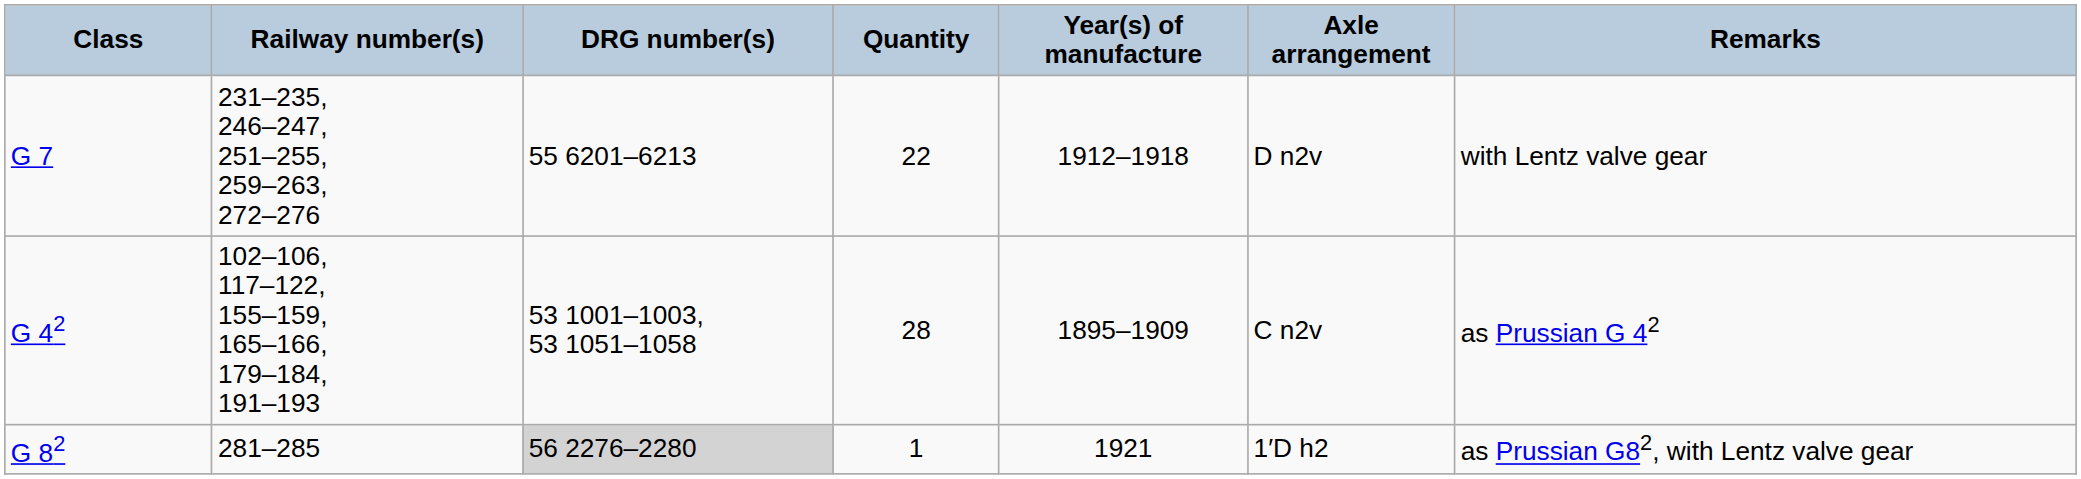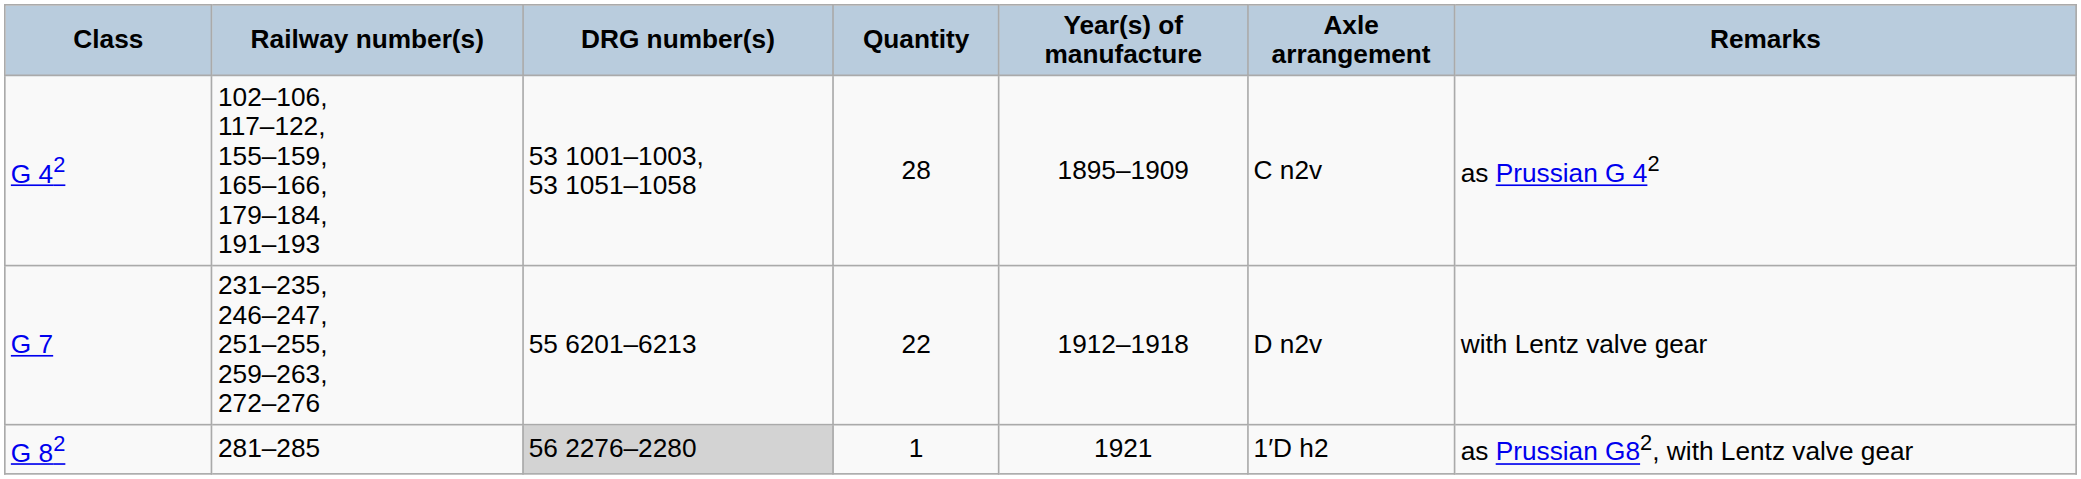 <table class="wikitable"  width="100%">
 <tr>
 <th style="background:#b9ccdd" width="10%">Class</th>
 <th style="background:#b9ccdd" width="15%">Railway number(s)</th>
 <th style="background:#b9ccdd" width="15%">DRG number(s)</th>
 <th style="background:#b9ccdd" width="8%">Quantity</th>
 <th style="background:#b9ccdd" width="12%">Year(s) of manufacture</th>
 <th style="background:#b9ccdd" width="10%">Axle arrangement</th>
 <th style="background:#b9ccdd" width="30%">Remarks</th>
 </tr>
 <tr>
+<td><a href='#'>G 4<sup>2</sup></a></td>
+<td>102–106, <br>117–122, <br>155–159, <br>165–166, <br>179–184, <br>191–193</td>
+<td>53 1001–1003, <br>53 1051–1058</td>
+<td align="center">28</td>
+<td align="center">1895–1909</td>
+<td>C n2v</td>
+<td>as <a href='#'>Prussian G 4</a><sup>2</sup></td>
+</tr>
+<tr>
 <td><a href='#'>G 7</a></td>
 <td>231–235, <br>246–247, <br>251–255, <br>259–263, <br>272–276</td>
 <td>55 6201–6213</td>
 <td align="center">22</td>
 <td align="center">1912–1918</td>
 <td>D n2v</td>
 <td>with Lentz valve gear</td>
-</tr>
-<tr>
-<td><a href='#'>G 4<sup>2</sup></a></td>
-<td>102–106, <br>117–122, <br>155–159, <br>165–166, <br>179–184, <br>191–193</td>
-<td>53 1001–1003, <br>53 1051–1058</td>
-<td align="center">28</td>
-<td align="center">1895–1909</td>
-<td>C n2v</td>
-<td>as <a href='#'>Prussian G 4</a><sup>2</sup></td>
 </tr>
 <tr>
 <td><a href='#'>G 8<sup>2</sup></a></td>
 <td>281–285</td>
 <td style="background: lightgrey;">56 2276–2280</td>
 <td align="center">1</td>
 <td align="center">1921</td>
 <td>1′D h2</td>
 <td>as <a href='#'>Prussian G8</a><sup>2</sup>, with Lentz valve gear</td>
 </tr>
 </table>
